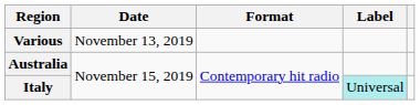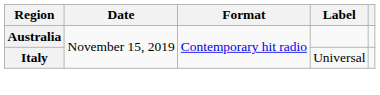 <table class="wikitable plainrowheaders">
 <tr>
 <th scope="col">Region</th>
 <th scope="col">Date</th>
 <th scope="col">Format</th>
 <th scope="col">Label</th>
 <th scope="col"></th>
-</tr>
-<tr>
-<th scope="row">Various</th>
-<td>November 13, 2019</td>
-<td></td>
-<td></td>
-<td></td>
 </tr>
 <tr>
 <th scope="row">Australia</th>
 <td rowspan="2">November 15, 2019</td>
 <td rowspan="2"><a href='#'>Contemporary hit radio</a></td>
 <td></td>
 <td></td>
 </tr>
 <tr>
 <th scope="row">Italy</th>
-<td style="background: paleturquoise;">Universal</td>
+<td>Universal</td>
 <td></td>
 </tr>
 </table>
